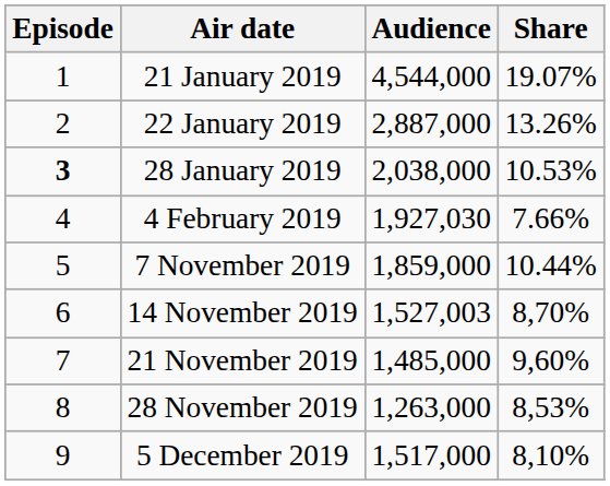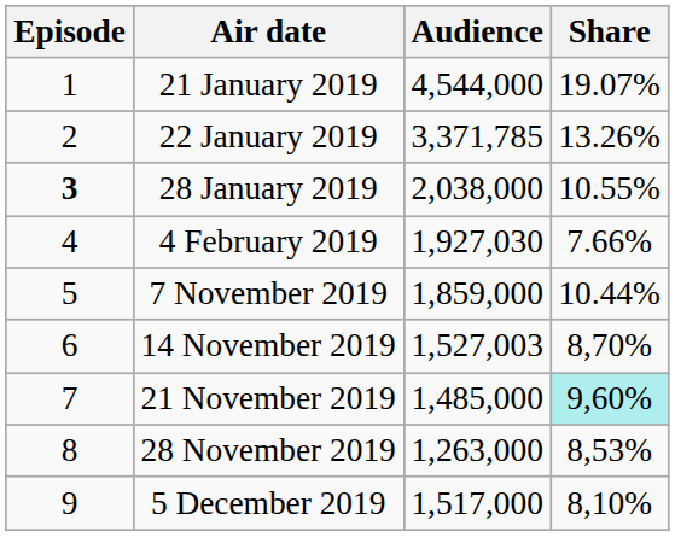 <table class="wikitable" style="text-align:center">
 <tr>
 <th>Episode</th>
 <th>Air date</th>
 <th>Audience</th>
 <th>Share</th>
 </tr>
 <tr>
 <td>1</td>
 <td>21 January 2019</td>
 <td>4,544,000</td>
 <td>19.07%</td>
 </tr>
 <tr>
 <td>2</td>
 <td>22 January 2019</td>
-<td>2,887,000</td>
+<td>3,371,785</td>
 <td>13.26%</td>
 </tr>
 <tr>
 <td><strong>3</strong></td>
 <td>28 January 2019</td>
 <td>2,038,000</td>
-<td>10.53%</td>
+<td>10.55%</td>
 </tr>
 <tr>
 <td>4</td>
 <td>4 February 2019</td>
 <td>1,927,030</td>
 <td>7.66%</td>
 </tr>
 <tr>
 <td>5</td>
 <td>7 November 2019</td>
 <td>1,859,000</td>
 <td>10.44%</td>
 </tr>
 <tr>
 <td>6</td>
 <td>14 November 2019</td>
 <td>1,527,003</td>
 <td>8,70%</td>
 </tr>
 <tr>
 <td>7</td>
 <td>21 November 2019</td>
 <td>1,485,000</td>
-<td>9,60%</td>
+<td style="background: paleturquoise;">9,60%</td>
 </tr>
 <tr>
 <td>8</td>
 <td>28 November 2019</td>
 <td>1,263,000</td>
 <td>8,53%</td>
 </tr>
 <tr>
 <td>9</td>
 <td>5 December 2019</td>
 <td>1,517,000</td>
 <td>8,10%</td>
 </tr>
 </table>
